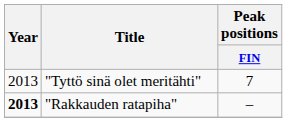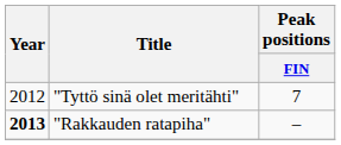 <table class="wikitable">
 <tr>
 <th align="center" rowspan="2" width="10">Year</th>
 <th align="center" rowspan="2" width="180">Title</th>
 <th align="center" colspan="1" width="20">Peak positions</th>
 </tr>
 <tr>
 <th width="20"><small><a href='#'>FIN</a><br></small></th>
 </tr>
 <tr>
-<td>2013</td>
+<td>2012</td>
 <td>"Tyttö sinä olet meritähti"</td>
 <td style="text-align:center;">7</td>
 </tr>
 <tr>
 <td><strong>2013</strong></td>
 <td>"Rakkauden ratapiha"</td>
 <td style="text-align:center;">–</td>
 </tr>
 <tr>
 </tr>
 </table>
